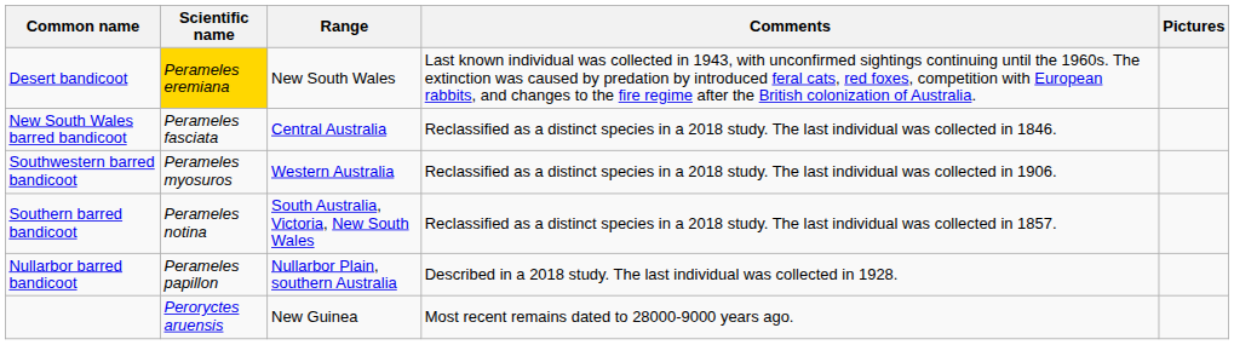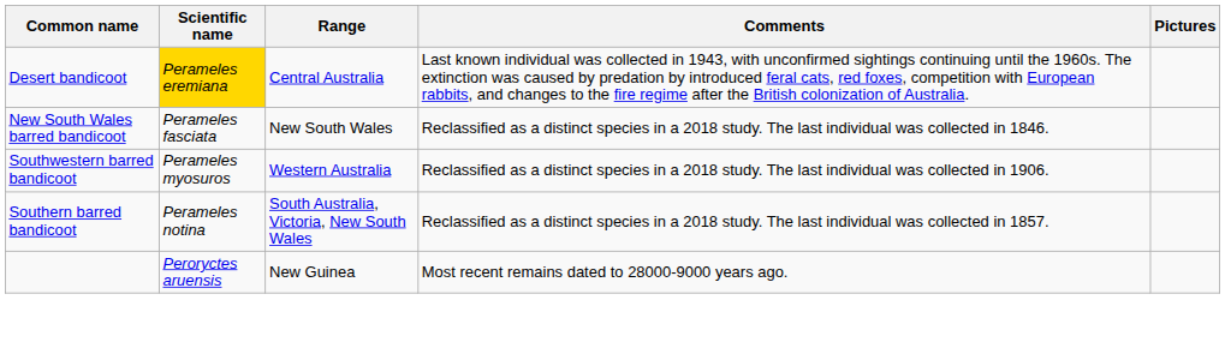 <table class="wikitable sortable">
 <tr>
 <th>Common name</th>
 <th>Scientific name</th>
 <th>Range</th>
 <th class="unsortable">Comments</th>
 <th class="unsortable">Pictures</th>
 </tr>
 <tr>
 <td><a href='#'>Desert bandicoot</a></td>
 <td style="background: gold;"><em>Perameles eremiana</em></td>
-<td>New South Wales</td>
+<td><a href='#'>Central Australia</a></td>
 <td>Last known individual was collected in 1943, with unconfirmed sightings continuing until the 1960s. The extinction was caused by predation by introduced <a href='#'>feral cats</a>, <a href='#'>red foxes</a>, competition with <a href='#'>European rabbits</a>, and changes to the <a href='#'>fire regime</a> after the <a href='#'>British colonization of Australia</a>.</td>
 <td></td>
 </tr>
 <tr>
 <td><a href='#'>New South Wales barred bandicoot</a></td>
 <td><em>Perameles fasciata</em></td>
-<td><a href='#'>Central Australia</a></td>
+<td>New South Wales</td>
 <td>Reclassified as a distinct species in a 2018 study. The last individual was collected in 1846.</td>
 <td></td>
 </tr>
 <tr>
 <td><a href='#'>Southwestern barred bandicoot</a></td>
 <td><em>Perameles myosuros</em></td>
 <td><a href='#'>Western Australia</a></td>
 <td>Reclassified as a distinct species in a 2018 study. The last individual was collected in 1906.</td>
 <td></td>
 </tr>
 <tr>
 <td><a href='#'>Southern barred bandicoot</a></td>
 <td><em>Perameles notina</em></td>
 <td><a href='#'>South Australia</a>, <a href='#'>Victoria</a>, <a href='#'>New South Wales</a></td>
 <td>Reclassified as a distinct species in a 2018 study. The last individual was collected in 1857.</td>
 <td></td>
 </tr>
 <tr>
-<td><a href='#'>Nullarbor barred bandicoot</a></td>
-<td><em>Perameles papillon</em></td>
-<td><a href='#'>Nullarbor Plain</a>, <a href='#'>southern Australia</a></td>
-<td>Described in a 2018 study. The last individual was collected in 1928.</td>
-<td></td>
-</tr>
-<tr>
 <td></td>
 <td><em><a href='#'>Peroryctes aruensis</a></em></td>
 <td>New Guinea</td>
 <td>Most recent remains dated to 28000-9000 years ago.</td>
 <td></td>
 </tr>
 </table>
